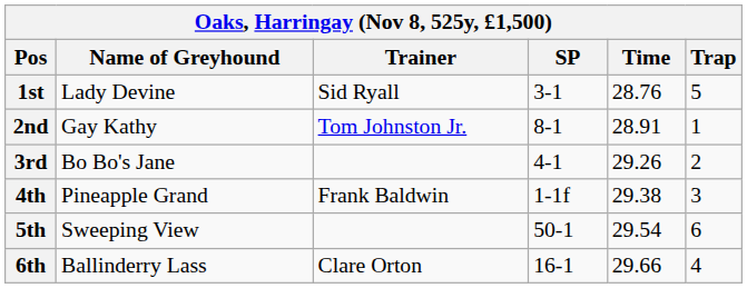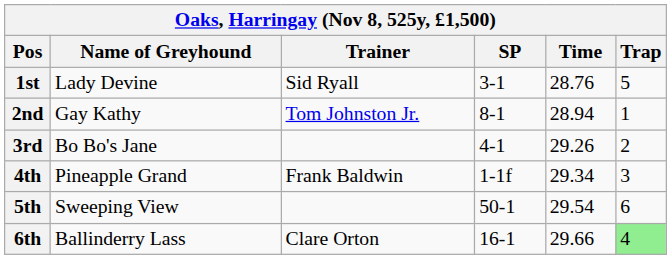 <table class="wikitable">
 <tr>
 <th colspan="6"><a href='#'>Oaks</a>, <a href='#'>Harringay</a> (Nov 8, 525y, £1,500)</th>
 </tr>
 <tr>
 <th width=30>Pos</th>
 <th width=180>Name of Greyhound</th>
 <th width=150>Trainer</th>
 <th width=50>SP</th>
 <th width=50>Time</th>
 <th width=30>Trap</th>
 </tr>
 <tr>
 <th>1st</th>
 <td>Lady Devine</td>
 <td>Sid Ryall</td>
 <td>3-1</td>
 <td>28.76</td>
 <td>5</td>
 </tr>
 <tr>
 <th>2nd</th>
 <td>Gay Kathy</td>
 <td><a href='#'>Tom Johnston Jr.</a></td>
 <td>8-1</td>
-<td>28.91</td>
+<td>28.94</td>
 <td>1</td>
 </tr>
 <tr>
 <th>3rd</th>
 <td>Bo Bo's Jane</td>
 <td></td>
 <td>4-1</td>
 <td>29.26</td>
 <td>2</td>
 </tr>
 <tr>
 <th>4th</th>
 <td>Pineapple Grand</td>
 <td>Frank Baldwin</td>
 <td>1-1f</td>
-<td>29.38</td>
+<td>29.34</td>
 <td>3</td>
 </tr>
 <tr>
 <th>5th</th>
 <td>Sweeping View</td>
 <td></td>
 <td>50-1</td>
 <td>29.54</td>
 <td>6</td>
 </tr>
 <tr>
 <th>6th</th>
 <td>Ballinderry Lass</td>
 <td>Clare Orton</td>
 <td>16-1</td>
 <td>29.66</td>
-<td>4</td>
+<td style="background: lightgreen;">4</td>
 </tr>
 </table>
